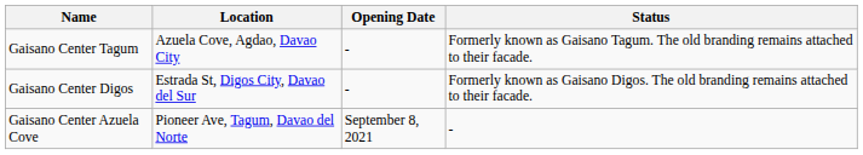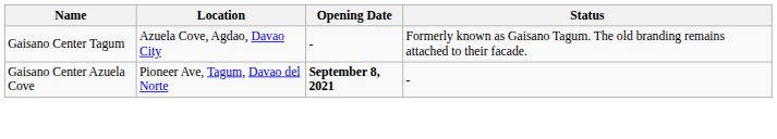 <table class="wikitable sortable" style="font-size:90%;">
 <tr>
 <th>Name</th>
 <th>Location</th>
 <th>Opening Date</th>
 <th>Status</th>
 </tr>
 <tr>
 <td>Gaisano Center Tagum</td>
 <td>Azuela Cove, Agdao, <a href='#'>Davao City</a></td>
 <td>-</td>
 <td>Formerly known as Gaisano Tagum. The old branding remains attached to their facade.</td>
 </tr>
 <tr>
-<td>Gaisano Center Digos</td>
-<td>Estrada St, <a href='#'>Digos City</a>, <a href='#'>Davao del Sur</a></td>
-<td>-</td>
-<td>Formerly known as Gaisano Digos. The old branding remains attached to their facade.</td>
-</tr>
-<tr>
 <td>Gaisano Center Azuela Cove</td>
 <td>Pioneer Ave, <a href='#'>Tagum</a>, <a href='#'>Davao del Norte</a></td>
-<td>September 8, 2021</td>
+<td><strong>September 8, 2021</strong></td>
 <td>-</td>
 </tr>
 </table>
